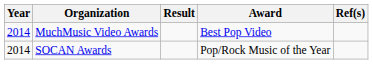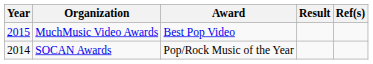 <table class="wikitable plainrowheaders">
 <tr align=center>
 <th scope="col">Year</th>
 <th scope="col">Organization</th>
+<th scope="col">Award</th>
 <th scope="col">Result</th>
-<th scope="col">Award</th>
 <th scope="col">Ref(s)</th>
 </tr>
 <tr>
-<td><a href='#'>2014</a></td>
+<td><a href='#'>2015</a></td>
 <td><a href='#'>MuchMusic Video Awards</a></td>
+<td><a href='#'>Best Pop Video</a></td>
 <td></td>
-<td><a href='#'>Best Pop Video</a></td>
 <td style="text-align:center;"></td>
 </tr>
 <tr>
 <td>2014</td>
 <td><a href='#'>SOCAN Awards</a></td>
+<td>Pop/Rock Music of the Year</td>
 <td></td>
-<td>Pop/Rock Music of the Year</td>
 <td style="text-align:center;"></td>
 </tr>
 </table>
